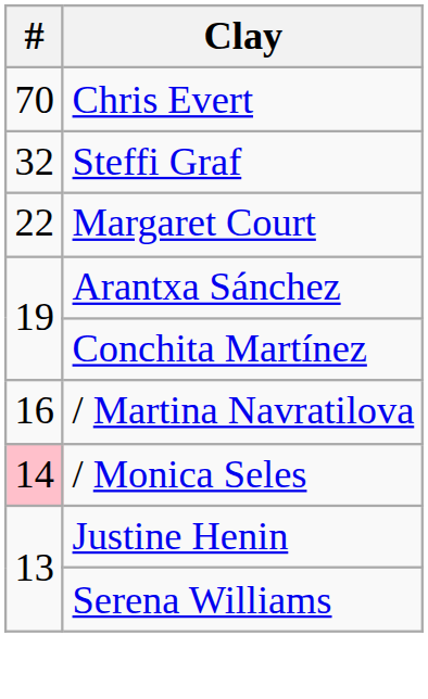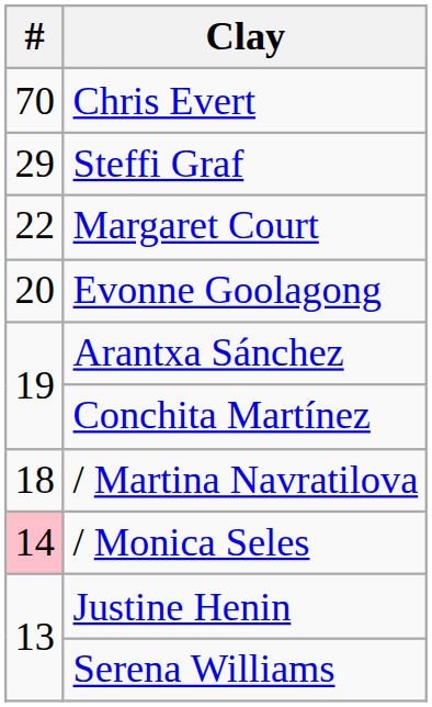 <table class="wikitable">
 <tr>
 <th>#</th>
 <th>Clay</th>
 </tr>
 <tr>
 <td>70</td>
 <td> <a href='#'>Chris Evert</a></td>
 </tr>
 <tr>
-<td>32</td>
+<td>29</td>
 <td> <a href='#'>Steffi Graf</a></td>
 </tr>
 <tr>
 <td>22</td>
 <td> <a href='#'>Margaret Court</a></td>
+</tr>
+<tr>
+<td>20</td>
+<td> <a href='#'>Evonne Goolagong</a></td>
 </tr>
 <tr>
 <td rowspan="2">19</td>
 <td> <a href='#'>Arantxa Sánchez</a></td>
 </tr>
 <tr>
 <td> <a href='#'>Conchita Martínez</a></td>
 </tr>
 <tr>
-<td>16</td>
+<td>18</td>
 <td>/ <a href='#'>Martina Navratilova</a></td>
 </tr>
 <tr>
 <td style="background: pink;">14</td>
 <td>/ <a href='#'>Monica Seles</a></td>
 </tr>
 <tr>
 <td rowspan="2">13</td>
 <td> <a href='#'>Justine Henin</a></td>
 </tr>
 <tr>
 <td> <a href='#'>Serena Williams</a></td>
 </tr>
 </table>
